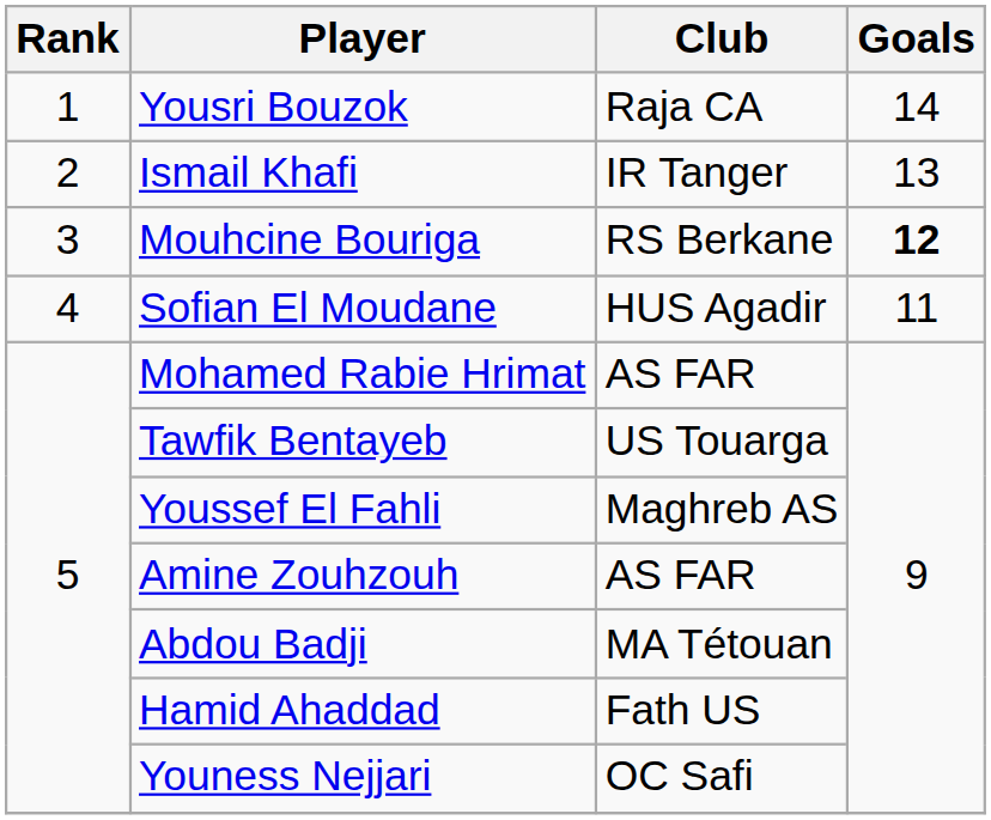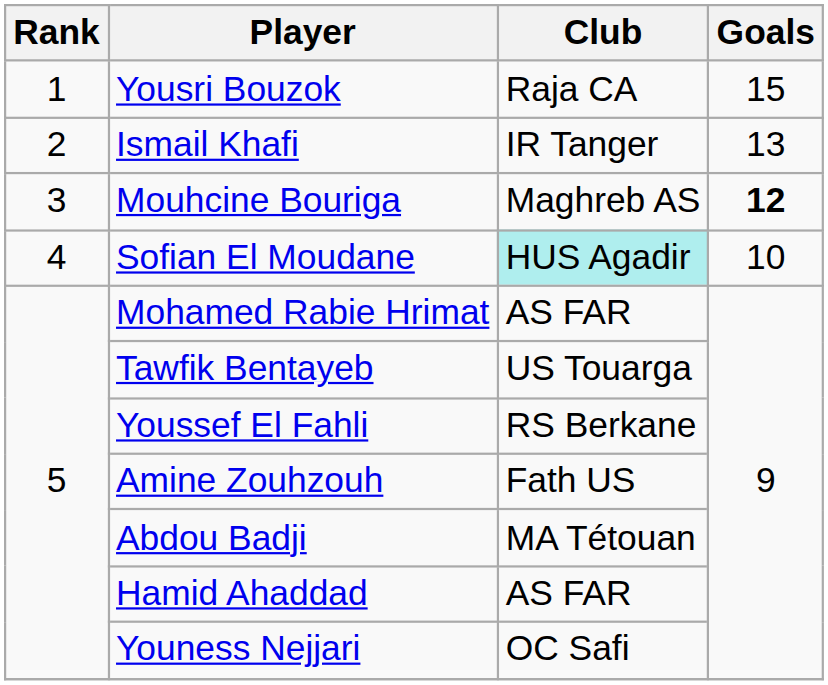 <table class="wikitable" style="text-align:center">
 <tr>
 <th>Rank</th>
 <th>Player</th>
 <th>Club</th>
 <th>Goals</th>
 </tr>
 <tr>
 <td>1</td>
 <td align="left"> <a href='#'>Yousri Bouzok</a></td>
 <td align="left">Raja CA</td>
-<td>14</td>
+<td>15</td>
 </tr>
 <tr>
 <td>2</td>
 <td align="left"> <a href='#'>Ismail Khafi</a></td>
 <td align="left">IR Tanger</td>
 <td>13</td>
 </tr>
 <tr>
 <td>3</td>
 <td align="left"> <a href='#'>Mouhcine Bouriga</a></td>
-<td align="left">RS Berkane</td>
+<td align="left">Maghreb AS</td>
 <td><strong>12</strong></td>
 </tr>
 <tr>
 <td>4</td>
 <td align="left"> <a href='#'>Sofian El Moudane</a></td>
-<td align="left">HUS Agadir</td>
-<td>11</td>
+<td align="left" style="background: paleturquoise;">HUS Agadir</td>
+<td>10</td>
 </tr>
 <tr>
 <td rowspan="7">5</td>
 <td align="left"> <a href='#'>Mohamed Rabie Hrimat</a></td>
 <td align="left">AS FAR</td>
 <td rowspan="7">9</td>
 </tr>
 <tr>
 <td align="left"> <a href='#'>Tawfik Bentayeb</a></td>
 <td align="left">US Touarga</td>
 </tr>
 <tr>
 <td align="left"> <a href='#'>Youssef El Fahli</a></td>
-<td align="left">Maghreb AS</td>
+<td align="left">RS Berkane</td>
 </tr>
 <tr>
 <td align="left"> <a href='#'>Amine Zouhzouh</a></td>
-<td align="left">AS FAR</td>
+<td align="left">Fath US</td>
 </tr>
 <tr>
 <td align="left"> <a href='#'>Abdou Badji</a></td>
 <td align="left">MA Tétouan</td>
 </tr>
 <tr>
 <td align="left"> <a href='#'>Hamid Ahaddad</a></td>
-<td align="left">Fath US</td>
+<td align="left">AS FAR</td>
 </tr>
 <tr>
 <td align="left"> <a href='#'>Youness Nejjari</a></td>
 <td align="left">OC Safi</td>
 </tr>
 <tr>
 </tr>
 </table>
